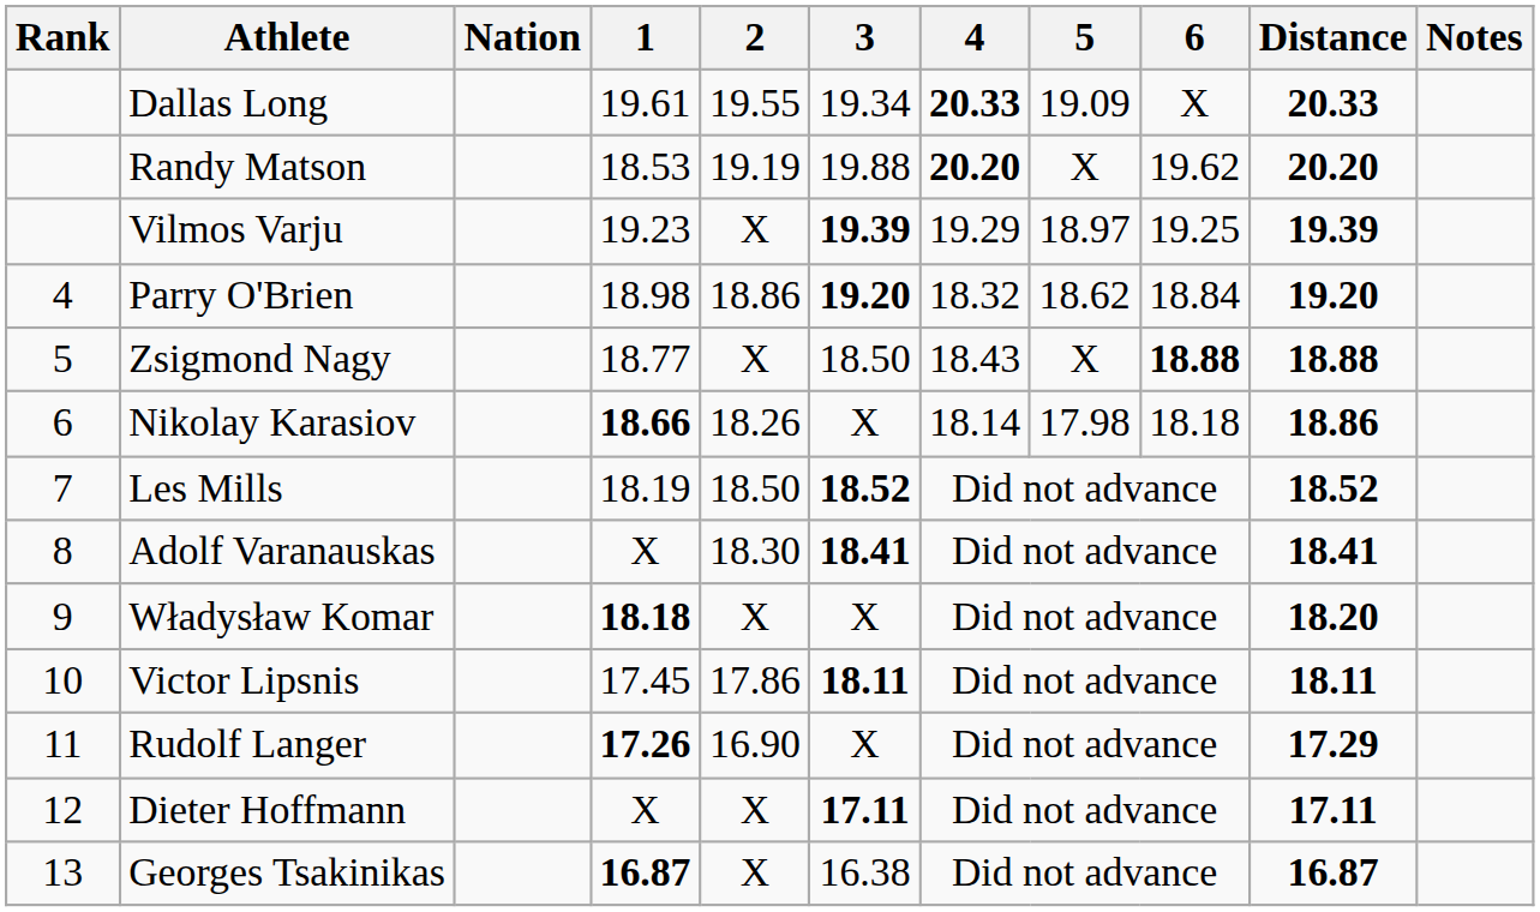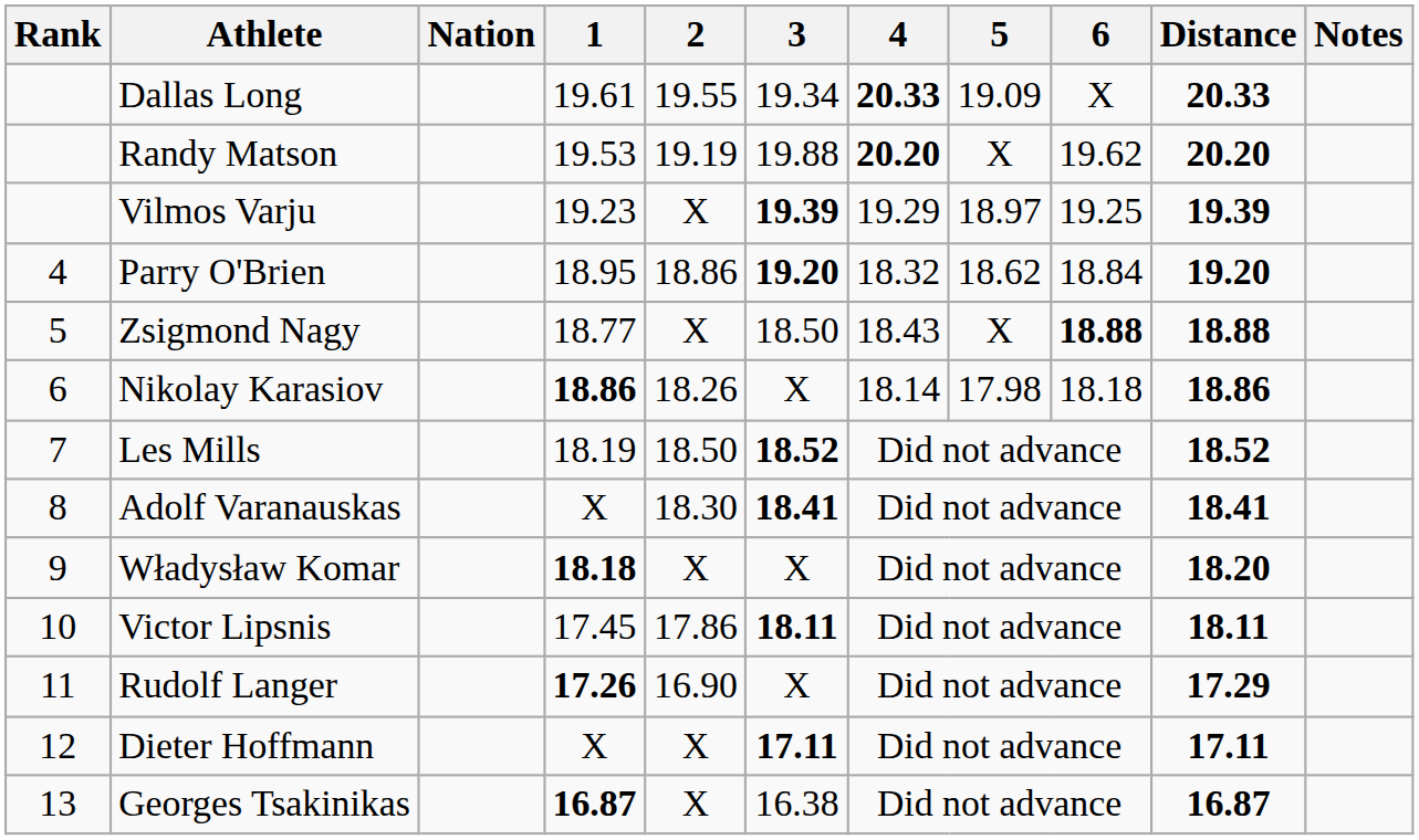 <table class="wikitable sortable" style="text-align:center">
 <tr>
 <th>Rank</th>
 <th>Athlete</th>
 <th>Nation</th>
 <th>1</th>
 <th>2</th>
 <th>3</th>
 <th>4</th>
 <th>5</th>
 <th>6</th>
 <th>Distance</th>
 <th>Notes</th>
 </tr>
 <tr>
 <td></td>
 <td align=left>Dallas Long</td>
 <td align=left></td>
 <td>19.61</td>
 <td>19.55</td>
 <td>19.34</td>
 <td><strong>20.33</strong> </td>
 <td>19.09</td>
 <td data-sort-value=1.00>X</td>
 <td><strong>20.33</strong></td>
 <td></td>
 </tr>
 <tr>
 <td></td>
 <td align=left>Randy Matson</td>
 <td align=left></td>
-<td>18.53</td>
+<td>19.53</td>
 <td>19.19</td>
 <td>19.88 </td>
 <td><strong>20.20</strong> </td>
 <td data-sort-value=1.00>X</td>
 <td>19.62</td>
 <td><strong>20.20</strong></td>
 <td></td>
 </tr>
 <tr>
 <td></td>
 <td align=left>Vilmos Varju</td>
 <td align=left></td>
 <td>19.23</td>
 <td data-sort-value=1.00>X</td>
 <td><strong>19.39</strong></td>
 <td>19.29</td>
 <td>18.97</td>
 <td>19.25</td>
 <td><strong>19.39</strong></td>
 <td></td>
 </tr>
 <tr>
 <td>4</td>
 <td align=left>Parry O'Brien</td>
 <td align=left></td>
-<td>18.98</td>
+<td>18.95</td>
 <td>18.86</td>
 <td><strong>19.20</strong></td>
 <td>18.32</td>
 <td>18.62</td>
 <td>18.84</td>
 <td><strong>19.20</strong></td>
 <td></td>
 </tr>
 <tr>
 <td>5</td>
 <td align=left>Zsigmond Nagy</td>
 <td align=left></td>
 <td>18.77</td>
 <td data-sort-value=1.00>X</td>
 <td>18.50</td>
 <td>18.43</td>
 <td data-sort-value=1.00>X</td>
 <td><strong>18.88</strong></td>
 <td><strong>18.88</strong></td>
 <td></td>
 </tr>
 <tr>
 <td>6</td>
 <td align=left>Nikolay Karasiov</td>
 <td align=left></td>
-<td><strong>18.66</strong></td>
+<td><strong>18.86</strong></td>
 <td>18.26</td>
 <td data-sort-value=1.00>X</td>
 <td>18.14</td>
 <td>17.98</td>
 <td>18.18</td>
 <td><strong>18.86</strong></td>
 <td></td>
 </tr>
 <tr>
 <td>7</td>
 <td align=left>Les Mills</td>
 <td align=left></td>
 <td>18.19</td>
 <td>18.50</td>
 <td><strong>18.52</strong></td>
 <td colspan=3 data-sort-value=0.00>Did not advance</td>
 <td><strong>18.52</strong></td>
 <td></td>
 </tr>
 <tr>
 <td>8</td>
 <td align=left>Adolf Varanauskas</td>
 <td align=left></td>
 <td data-sort-value=1.00>X</td>
 <td>18.30</td>
 <td><strong>18.41</strong></td>
 <td colspan=3 data-sort-value=0.00>Did not advance</td>
 <td><strong>18.41</strong></td>
 <td></td>
 </tr>
 <tr>
 <td>9</td>
 <td align=left>Władysław Komar</td>
 <td align=left></td>
 <td><strong>18.18</strong></td>
 <td data-sort-value=1.00>X</td>
 <td data-sort-value=1.00>X</td>
 <td colspan=3 data-sort-value=0.00>Did not advance</td>
 <td><strong>18.20</strong></td>
 <td></td>
 </tr>
 <tr>
 <td>10</td>
 <td align=left>Victor Lipsnis</td>
 <td align=left></td>
 <td>17.45</td>
 <td>17.86</td>
 <td><strong>18.11</strong></td>
 <td colspan=3 data-sort-value=0.00>Did not advance</td>
 <td><strong>18.11</strong></td>
 <td></td>
 </tr>
 <tr>
 <td>11</td>
 <td align=left>Rudolf Langer</td>
 <td align=left></td>
 <td><strong>17.26</strong></td>
 <td>16.90</td>
 <td data-sort-value=1.00>X</td>
 <td colspan=3 data-sort-value=0.00>Did not advance</td>
 <td><strong>17.29</strong></td>
 <td></td>
 </tr>
 <tr>
 <td>12</td>
 <td align=left>Dieter Hoffmann</td>
 <td align=left></td>
 <td data-sort-value=1.00>X</td>
 <td data-sort-value=1.00>X</td>
 <td><strong>17.11</strong></td>
 <td colspan=3 data-sort-value=0.00>Did not advance</td>
 <td><strong>17.11</strong></td>
 <td></td>
 </tr>
 <tr>
 <td>13</td>
 <td align=left>Georges Tsakinikas</td>
 <td align=left></td>
 <td><strong>16.87</strong></td>
 <td data-sort-value=1.00>X</td>
 <td>16.38</td>
 <td colspan=3 data-sort-value=0.00>Did not advance</td>
 <td><strong>16.87</strong></td>
 <td></td>
 </tr>
 </table>
